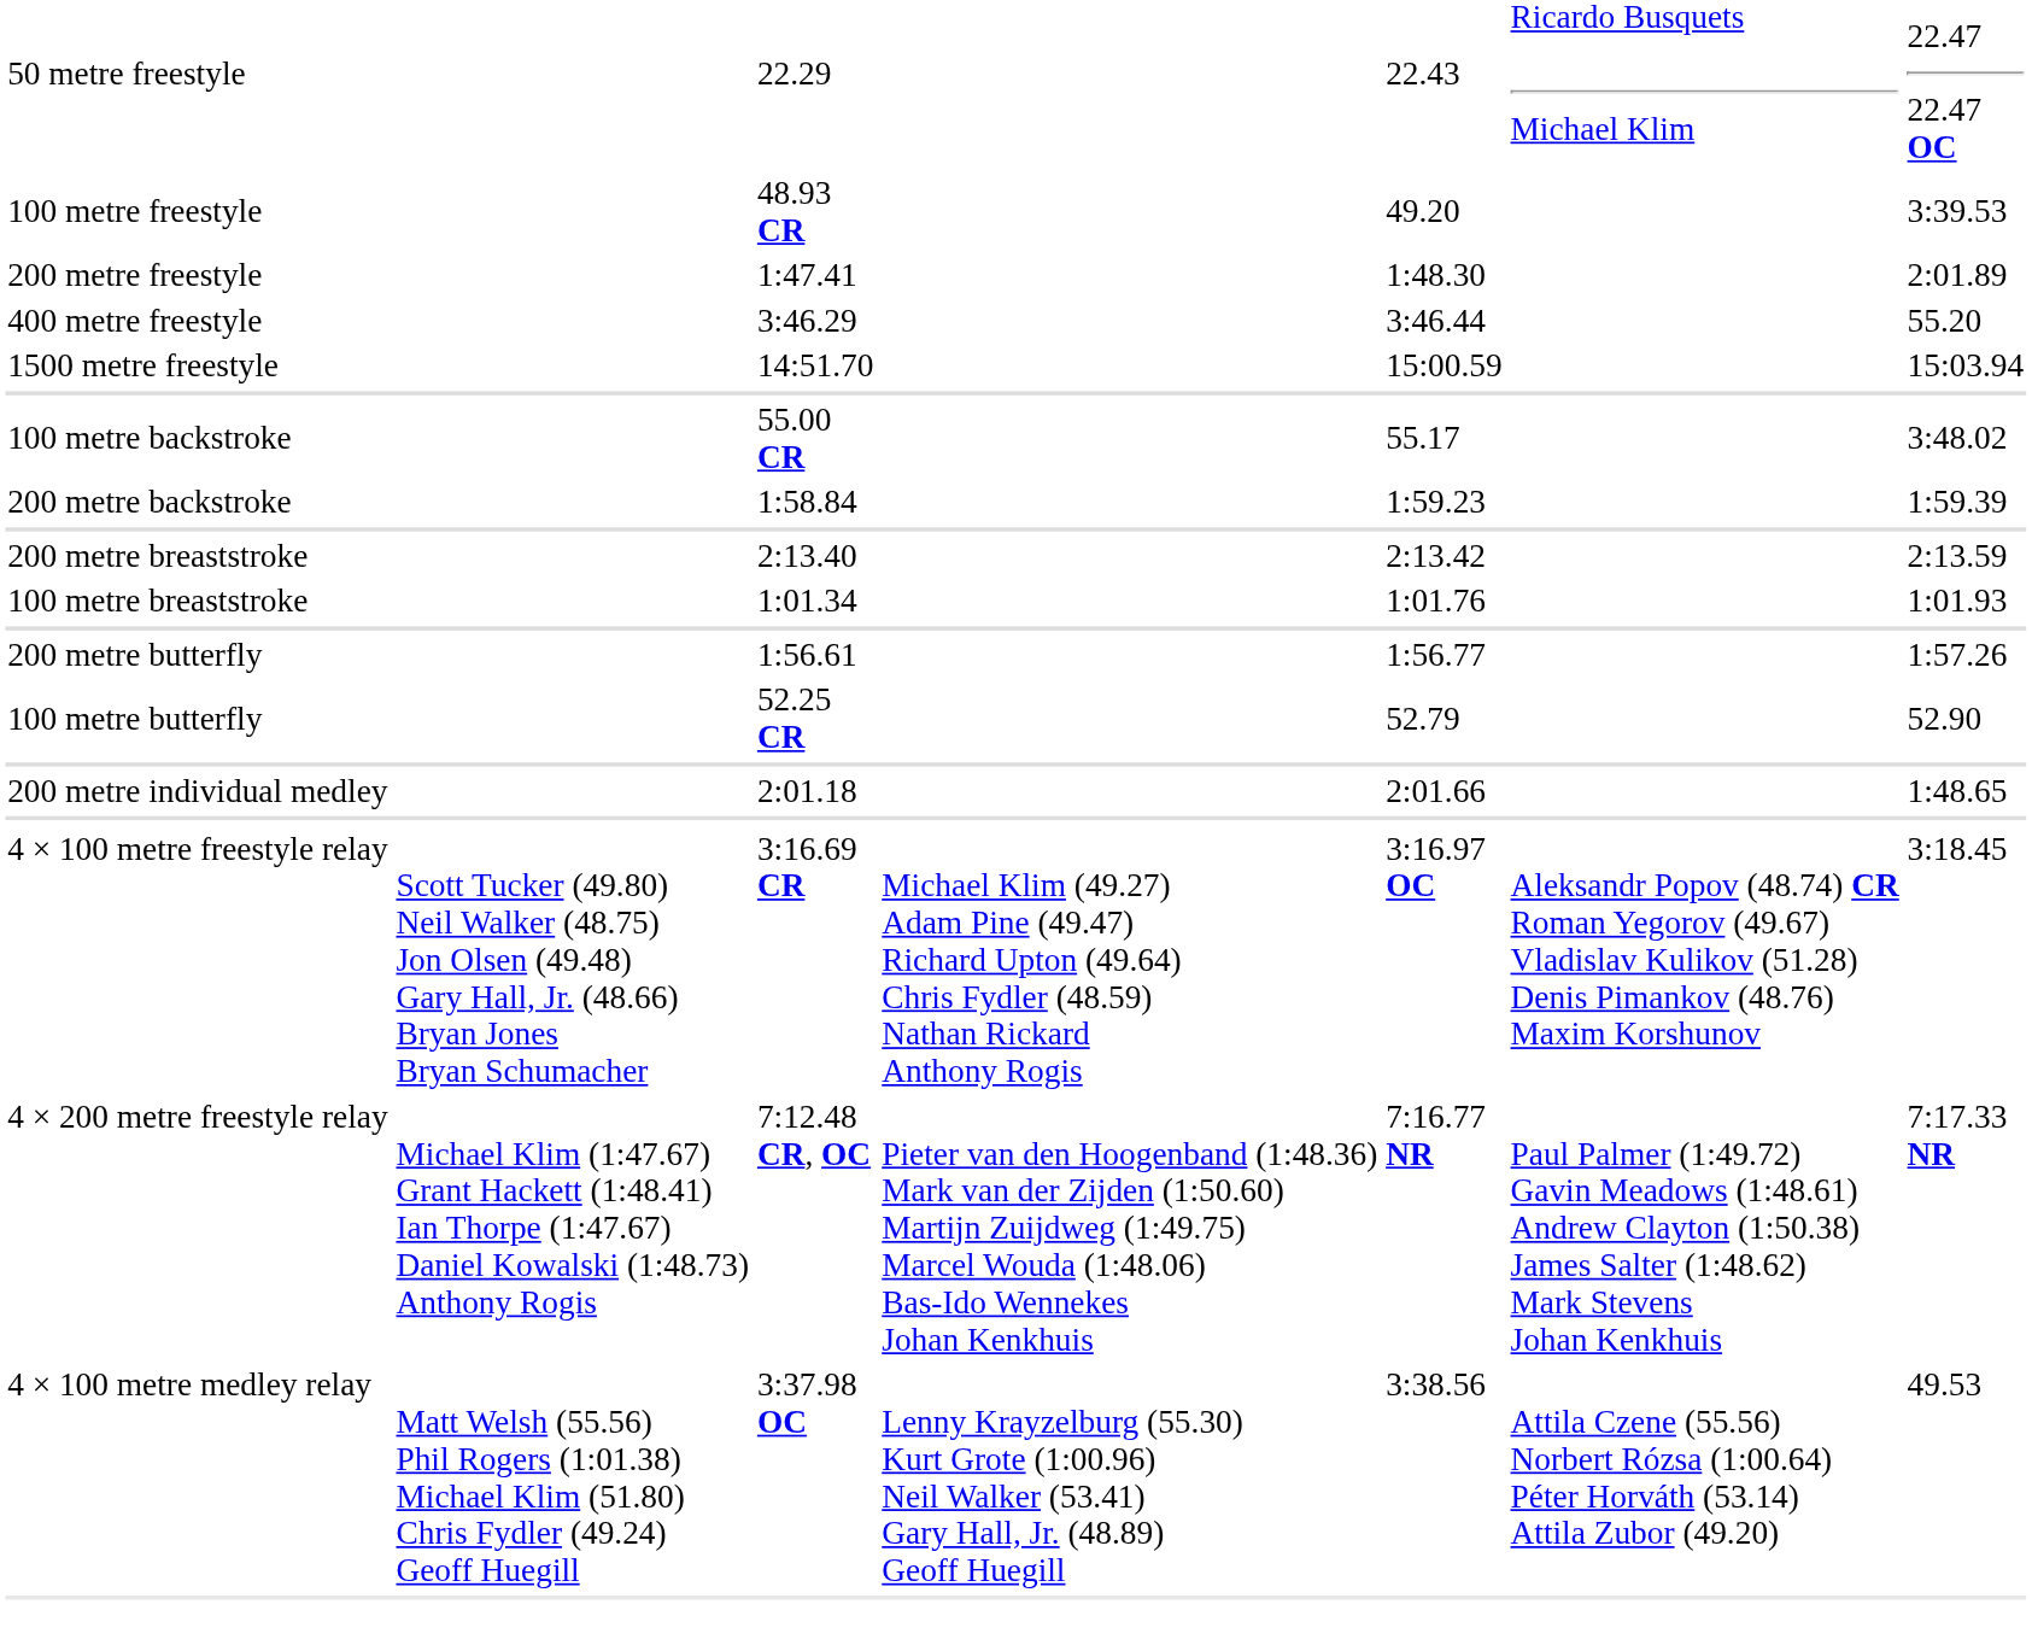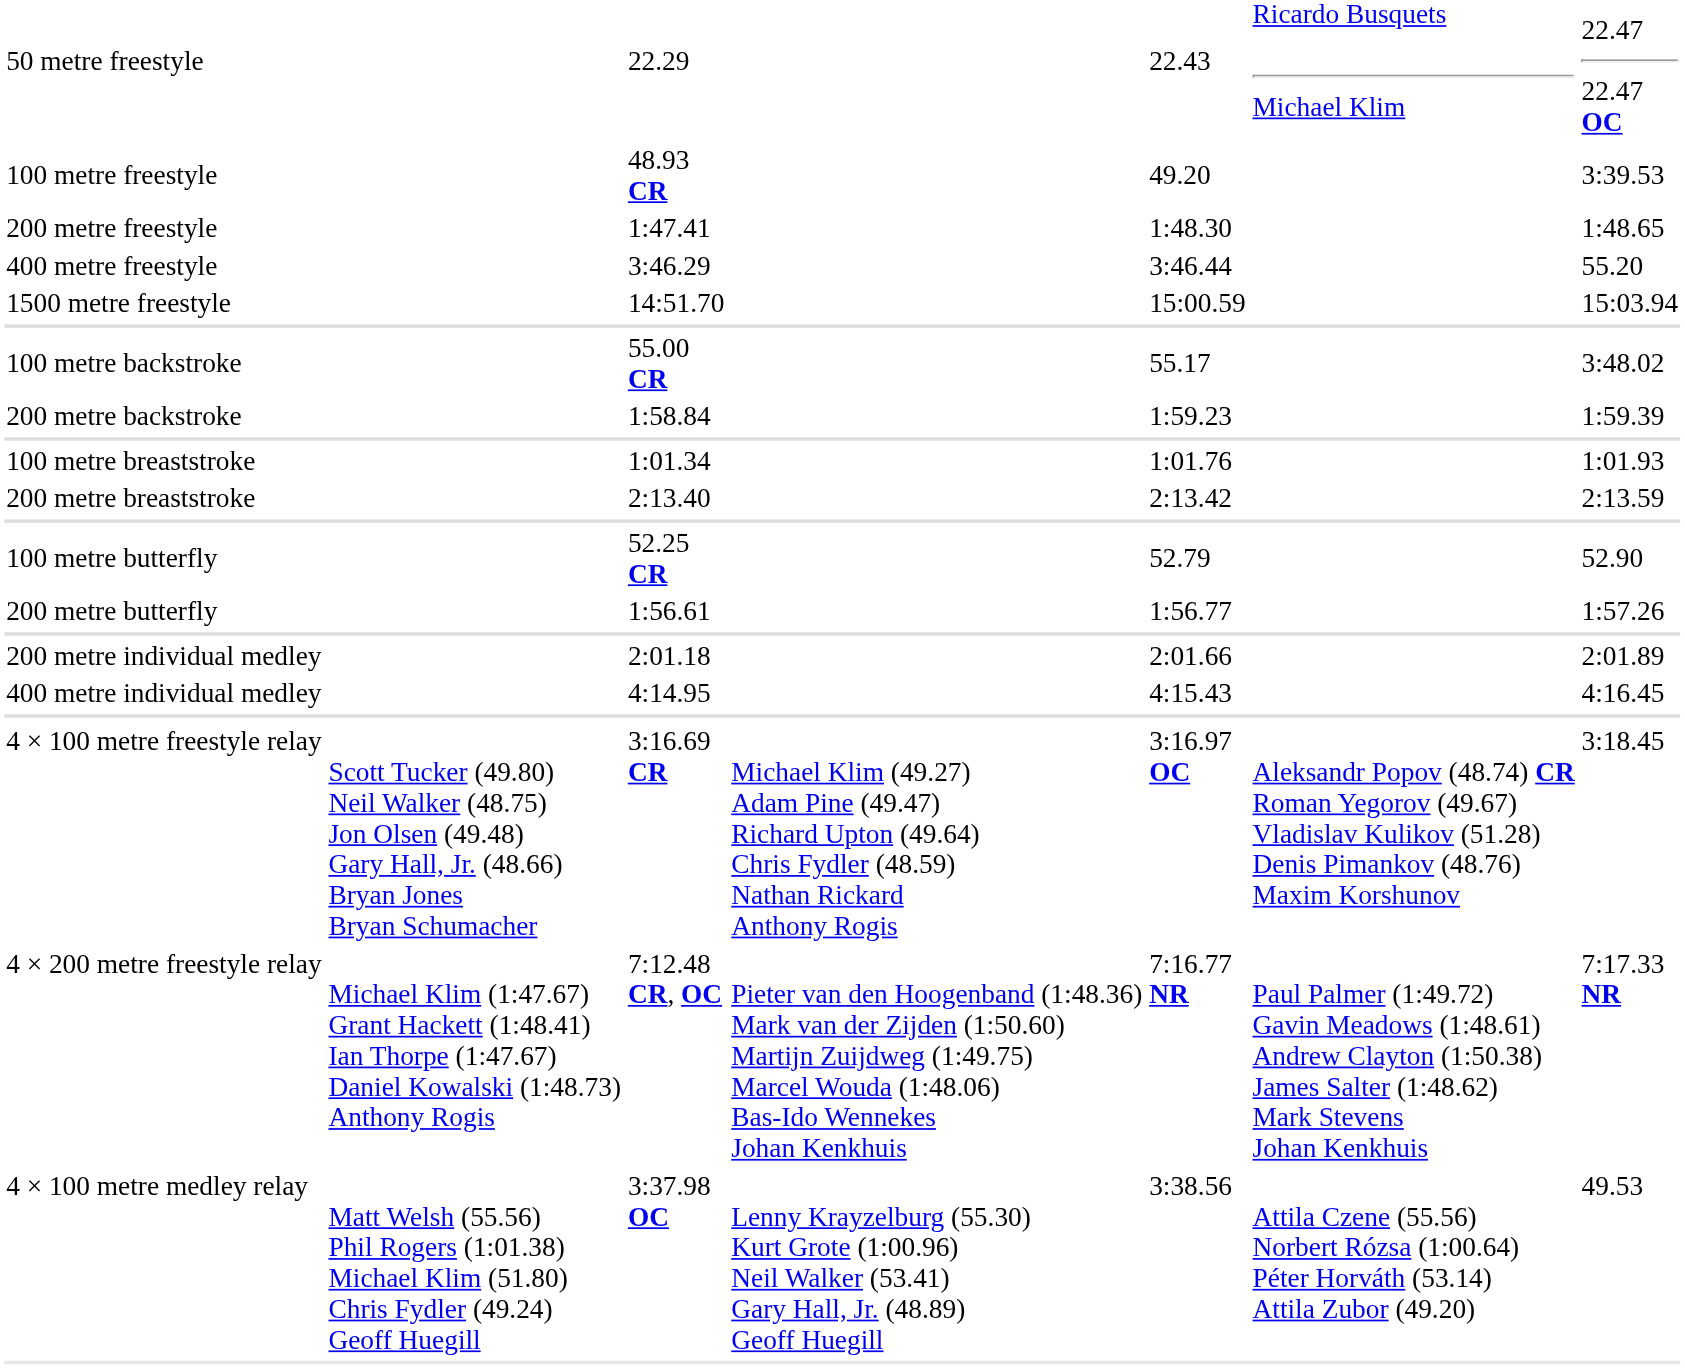 <table>
 <tr>
 <td>50 metre freestyle<br></td>
 <td><br></td>
 <td>22.29</td>
 <td><br></td>
 <td>22.43</td>
 <td><a href='#'>Ricardo Busquets</a><br><br><hr><a href='#'>Michael Klim</a><br></td>
 <td><br>22.47<hr>22.47<br><strong><a href='#'>OC</a></strong></td>
 </tr>
 <tr>
 <td>100 metre freestyle<br></td>
 <td><br></td>
 <td>48.93<br><strong><a href='#'>CR</a></strong></td>
 <td><br></td>
 <td>49.20</td>
 <td><br></td>
 <td>3:39.53</td>
 </tr>
 <tr>
 <td>200 metre freestyle<br></td>
 <td><br></td>
 <td>1:47.41</td>
 <td><br></td>
 <td>1:48.30</td>
 <td><br></td>
-<td>2:01.89</td>
+<td>1:48.65</td>
 </tr>
 <tr>
 <td>400 metre freestyle<br></td>
 <td><br></td>
 <td>3:46.29</td>
 <td><br></td>
 <td>3:46.44</td>
 <td><br></td>
 <td>55.20</td>
 </tr>
 <tr>
 <td>1500 metre freestyle<br></td>
 <td><br></td>
 <td>14:51.70</td>
 <td><br></td>
 <td>15:00.59</td>
 <td><br></td>
 <td>15:03.94</td>
 </tr>
 <tr bgcolor=#DDDDDD>
 <td colspan=7></td>
 </tr>
 <tr>
 <td>100 metre backstroke<br></td>
 <td><br></td>
 <td>55.00<br><strong><a href='#'>CR</a></strong></td>
 <td><br></td>
 <td>55.17</td>
 <td><br></td>
 <td>3:48.02</td>
 </tr>
 <tr>
 <td>200 metre backstroke<br></td>
 <td><br></td>
 <td>1:58.84</td>
 <td><br></td>
 <td>1:59.23</td>
 <td><br></td>
 <td>1:59.39</td>
 </tr>
 <tr bgcolor=#DDDDDD>
 <td colspan=7></td>
 </tr>
 <tr>
+<td>100 metre breaststroke<br></td>
+<td><br></td>
+<td>1:01.34</td>
+<td><br></td>
+<td>1:01.76</td>
+<td><br></td>
+<td>1:01.93</td>
+</tr>
+<tr>
 <td>200 metre breaststroke<br></td>
 <td><br></td>
 <td>2:13.40</td>
 <td><br></td>
 <td>2:13.42</td>
 <td><br></td>
 <td>2:13.59</td>
 </tr>
-<tr>
-<td>100 metre breaststroke<br></td>
-<td><br></td>
-<td>1:01.34</td>
-<td><br></td>
-<td>1:01.76</td>
-<td><br></td>
-<td>1:01.93</td>
-</tr>
 <tr bgcolor=#DDDDDD>
 <td colspan=7></td>
+</tr>
+<tr>
+<td>100 metre butterfly<br></td>
+<td><br></td>
+<td>52.25<br><strong><a href='#'>CR</a></strong></td>
+<td><br></td>
+<td>52.79</td>
+<td><br></td>
+<td>52.90</td>
 </tr>
 <tr>
 <td>200 metre butterfly<br></td>
 <td><br></td>
 <td>1:56.61</td>
 <td><br></td>
 <td>1:56.77</td>
 <td><br></td>
 <td>1:57.26</td>
-</tr>
-<tr>
-<td>100 metre butterfly<br></td>
-<td><br></td>
-<td>52.25<br><strong><a href='#'>CR</a></strong></td>
-<td><br></td>
-<td>52.79</td>
-<td><br></td>
-<td>52.90</td>
 </tr>
 <tr bgcolor=#DDDDDD>
 <td colspan=7></td>
 </tr>
 <tr>
 <td>200 metre individual medley<br></td>
 <td><br></td>
 <td>2:01.18</td>
 <td><br></td>
 <td>2:01.66</td>
 <td><br></td>
-<td>1:48.65</td>
+<td>2:01.89</td>
+</tr>
+<tr>
+<td>400 metre individual medley<br></td>
+<td><br></td>
+<td>4:14.95</td>
+<td><br></td>
+<td>4:15.43</td>
+<td><br></td>
+<td>4:16.45</td>
 </tr>
 <tr bgcolor=#DDDDDD>
 <td colspan=7></td>
 </tr>
 <tr>
 </tr>
 <tr valign="top">
 <td>4 × 100 metre freestyle relay<br></td>
 <td><strong></strong><br><a href='#'>Scott Tucker</a> (49.80)<br><a href='#'>Neil Walker</a> (48.75)<br><a href='#'>Jon Olsen</a> (49.48)<br><a href='#'>Gary Hall, Jr.</a> (48.66)<br><a href='#'>Bryan Jones</a><br><a href='#'>Bryan Schumacher</a></td>
 <td>3:16.69<br><strong><a href='#'>CR</a></strong></td>
 <td><strong></strong><br><a href='#'>Michael Klim</a> (49.27)<br><a href='#'>Adam Pine</a> (49.47)<br><a href='#'>Richard Upton</a> (49.64)<br><a href='#'>Chris Fydler</a> (48.59)<br><a href='#'>Nathan Rickard</a><br><a href='#'>Anthony Rogis</a></td>
 <td>3:16.97<br><strong><a href='#'>OC</a></strong></td>
 <td><strong></strong><br><a href='#'>Aleksandr Popov</a> (48.74) <strong><a href='#'>CR</a></strong><br><a href='#'>Roman Yegorov</a> (49.67)<br><a href='#'>Vladislav Kulikov</a> (51.28)<br><a href='#'>Denis Pimankov</a> (48.76)<br><a href='#'>Maxim Korshunov</a></td>
 <td>3:18.45</td>
 </tr>
 <tr valign="top">
 <td>4 × 200 metre freestyle relay<br></td>
 <td><strong></strong><br><a href='#'>Michael Klim</a> (1:47.67)<br><a href='#'>Grant Hackett</a> (1:48.41)<br><a href='#'>Ian Thorpe</a> (1:47.67)<br><a href='#'>Daniel Kowalski</a> (1:48.73)<br><a href='#'>Anthony Rogis</a></td>
 <td>7:12.48<br><strong><a href='#'>CR</a></strong>, <strong><a href='#'>OC</a></strong></td>
 <td><strong></strong><br><a href='#'>Pieter van den Hoogenband</a> (1:48.36)<br><a href='#'>Mark van der Zijden</a> (1:50.60)<br><a href='#'>Martijn Zuijdweg</a> (1:49.75)<br><a href='#'>Marcel Wouda</a> (1:48.06)<br><a href='#'>Bas-Ido Wennekes</a><br><a href='#'>Johan Kenkhuis</a></td>
 <td>7:16.77<br><strong><a href='#'>NR</a></strong></td>
 <td><strong></strong><br><a href='#'>Paul Palmer</a> (1:49.72)<br><a href='#'>Gavin Meadows</a> (1:48.61)<br><a href='#'>Andrew Clayton</a> (1:50.38)<br><a href='#'>James Salter</a> (1:48.62)<br><a href='#'>Mark Stevens</a><br><a href='#'>Johan Kenkhuis</a></td>
 <td>7:17.33<br><strong><a href='#'>NR</a></strong></td>
 </tr>
 <tr valign="top">
 <td>4 × 100 metre medley relay<br></td>
 <td><strong></strong><br><a href='#'>Matt Welsh</a> (55.56)<br><a href='#'>Phil Rogers</a> (1:01.38)<br><a href='#'>Michael Klim</a> (51.80)<br><a href='#'>Chris Fydler</a> (49.24)<br><a href='#'>Geoff Huegill</a></td>
 <td>3:37.98<br><strong><a href='#'>OC</a></strong></td>
 <td><strong></strong><br><a href='#'>Lenny Krayzelburg</a> (55.30)<br><a href='#'>Kurt Grote</a> (1:00.96)<br><a href='#'>Neil Walker</a> (53.41)<br><a href='#'>Gary Hall, Jr.</a> (48.89)<br><a href='#'>Geoff Huegill</a></td>
 <td>3:38.56</td>
 <td><strong></strong><br><a href='#'>Attila Czene</a> (55.56)<br><a href='#'>Norbert Rózsa</a> (1:00.64)<br><a href='#'>Péter Horváth</a> (53.14)<br><a href='#'>Attila Zubor</a> (49.20)</td>
 <td>49.53</td>
 </tr>
 <tr bgcolor= e8e8e8>
 <td colspan=7></td>
 </tr>
 </table>
